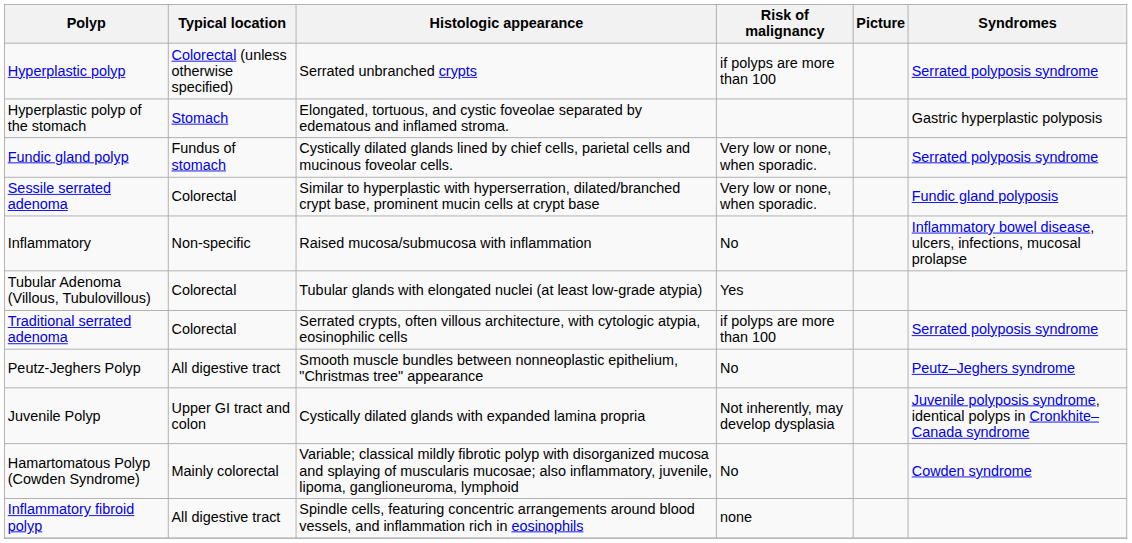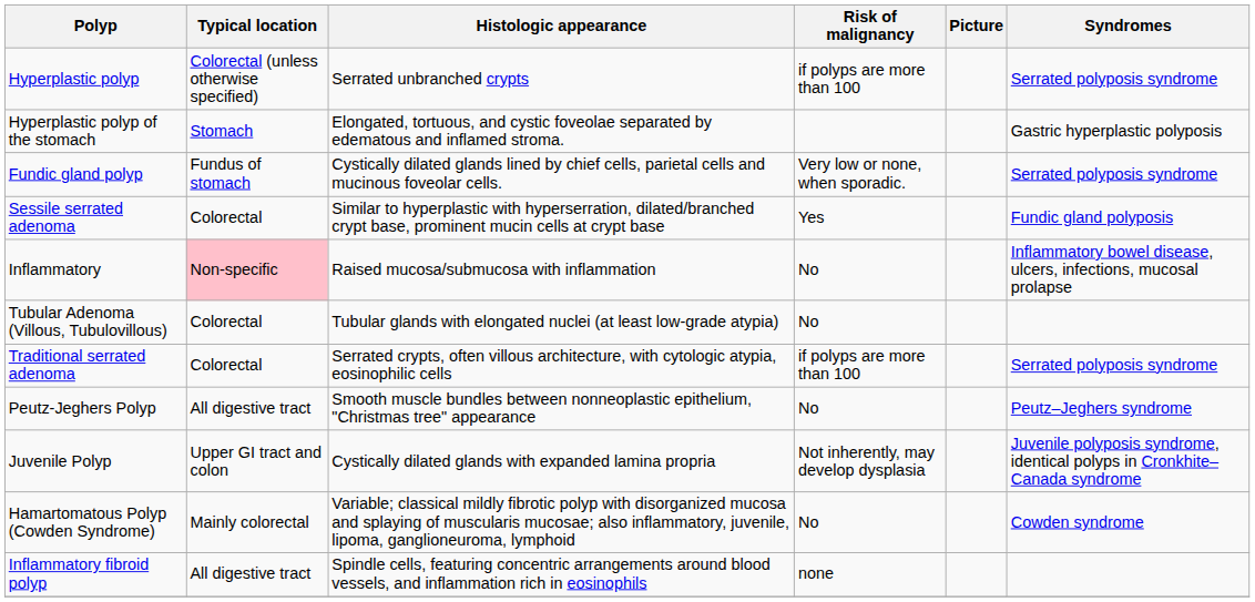 <table class="wikitable">
 <tr>
 <th>Polyp</th>
 <th>Typical location</th>
 <th>Histologic appearance</th>
 <th>Risk of malignancy</th>
 <th>Picture</th>
 <th>Syndromes</th>
 </tr>
 <tr>
 <td><a href='#'>Hyperplastic polyp</a></td>
 <td><a href='#'>Colorectal</a> (unless otherwise specified)</td>
 <td>Serrated unbranched <a href='#'>crypts</a></td>
 <td>if polyps are more than 100</td>
 <td></td>
 <td><a href='#'>Serrated polyposis syndrome</a></td>
 </tr>
 <tr>
 <td>Hyperplastic polyp of the stomach</td>
 <td><a href='#'>Stomach</a></td>
 <td>Elongated, tortuous, and cystic foveolae separated by edematous and inflamed stroma.</td>
 <td></td>
 <td></td>
 <td>Gastric hyperplastic polyposis</td>
 </tr>
 <tr>
 <td><a href='#'>Fundic gland polyp</a></td>
 <td>Fundus of <a href='#'>stomach</a></td>
 <td>Cystically dilated glands lined by chief cells, parietal cells and mucinous foveolar cells.</td>
 <td>Very low or none, when sporadic.</td>
 <td></td>
 <td><a href='#'>Serrated polyposis syndrome</a></td>
 </tr>
 <tr>
 <td><a href='#'>Sessile serrated adenoma</a></td>
 <td>Colorectal</td>
 <td>Similar to hyperplastic with hyperserration, dilated/branched crypt base, prominent mucin cells at crypt base</td>
-<td>Very low or none, when sporadic.</td>
+<td>Yes</td>
 <td></td>
 <td><a href='#'>Fundic gland polyposis</a></td>
 </tr>
 <tr>
 <td>Inflammatory</td>
-<td>Non-specific</td>
+<td style="background: pink;">Non-specific</td>
 <td>Raised mucosa/submucosa with inflammation</td>
 <td>No</td>
 <td></td>
 <td><a href='#'>Inflammatory bowel disease</a>, ulcers, infections, mucosal prolapse</td>
 </tr>
 <tr>
 <td>Tubular Adenoma (Villous, Tubulovillous)</td>
 <td>Colorectal</td>
 <td>Tubular glands with elongated nuclei (at least low-grade atypia)</td>
-<td>Yes</td>
+<td>No</td>
 <td></td>
 <td></td>
 </tr>
 <tr>
 <td><a href='#'>Traditional serrated adenoma</a></td>
 <td>Colorectal</td>
 <td>Serrated crypts, often villous architecture, with cytologic atypia, eosinophilic cells</td>
 <td>if polyps are more than 100</td>
 <td></td>
 <td><a href='#'>Serrated polyposis syndrome</a></td>
 </tr>
 <tr>
 <td>Peutz-Jeghers Polyp</td>
 <td>All digestive tract</td>
 <td>Smooth muscle bundles between nonneoplastic epithelium, "Christmas tree" appearance</td>
 <td>No</td>
 <td></td>
 <td><a href='#'>Peutz–Jeghers syndrome</a></td>
 </tr>
 <tr>
 <td>Juvenile Polyp</td>
 <td>Upper GI tract and colon</td>
 <td>Cystically dilated glands with expanded lamina propria</td>
 <td>Not inherently, may develop dysplasia</td>
 <td></td>
 <td><a href='#'>Juvenile polyposis syndrome</a>, identical polyps in <a href='#'>Cronkhite–Canada syndrome</a></td>
 </tr>
 <tr>
 <td>Hamartomatous Polyp (Cowden Syndrome)</td>
 <td>Mainly colorectal</td>
 <td>Variable; classical mildly fibrotic polyp with disorganized mucosa and splaying of muscularis mucosae; also inflammatory, juvenile, lipoma, ganglioneuroma, lymphoid</td>
 <td>No</td>
 <td></td>
 <td><a href='#'>Cowden syndrome</a></td>
 </tr>
 <tr>
 <td><a href='#'>Inflammatory fibroid polyp</a></td>
 <td>All digestive tract</td>
 <td>Spindle cells, featuring concentric arrangements around blood vessels, and inflammation rich in <a href='#'>eosinophils</a></td>
 <td>none</td>
 <td></td>
 <td></td>
 </tr>
 <tr>
 </tr>
 </table>
